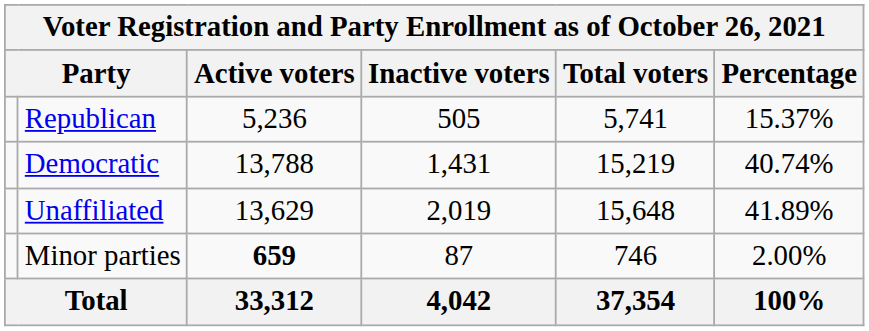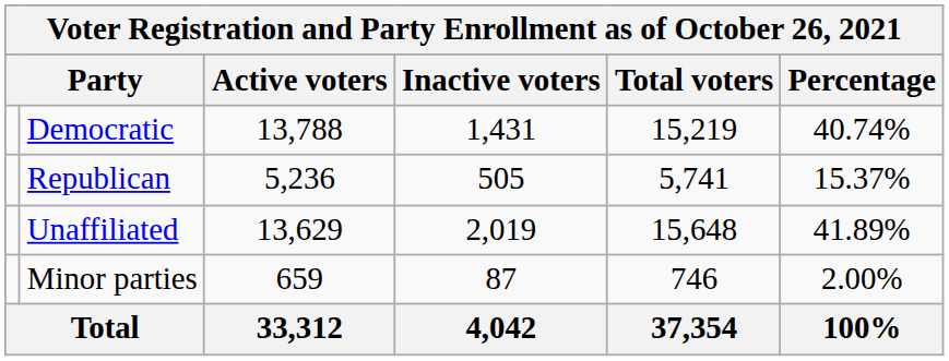 <table class=wikitable>
 <tr>
 <th colspan = 6>Voter Registration and Party Enrollment as of October 26, 2021</th>
 </tr>
 <tr>
 <th colspan = 2>Party</th>
 <th>Active voters</th>
 <th>Inactive voters</th>
 <th>Total voters</th>
 <th>Percentage</th>
 </tr>
 <tr>
 <td></td>
+<td><a href='#'>Democratic</a></td>
+<td align = center>13,788</td>
+<td align = center>1,431</td>
+<td align = center>15,219</td>
+<td align = center>40.74%</td>
+</tr>
+<tr>
+<td></td>
 <td><a href='#'>Republican</a></td>
 <td align = center>5,236</td>
 <td align = center>505</td>
 <td align = center>5,741</td>
 <td align = center>15.37%</td>
-</tr>
-<tr>
-<td></td>
-<td><a href='#'>Democratic</a></td>
-<td align = center>13,788</td>
-<td align = center>1,431</td>
-<td align = center>15,219</td>
-<td align = center>40.74%</td>
 </tr>
 <tr>
 <td></td>
 <td><a href='#'>Unaffiliated</a></td>
 <td align = center>13,629</td>
 <td align = center>2,019</td>
 <td align = center>15,648</td>
 <td align = center>41.89%</td>
 </tr>
 <tr>
 <td></td>
 <td>Minor parties</td>
-<td align = center><strong>659</strong></td>
+<td align = center>659</td>
 <td align = center>87</td>
 <td align = center>746</td>
 <td align = center>2.00%</td>
 </tr>
 <tr>
 <th colspan = 2>Total</th>
 <th align = center>33,312</th>
 <th align = center>4,042</th>
 <th align = center>37,354</th>
 <th align = center>100%</th>
 </tr>
 </table>
